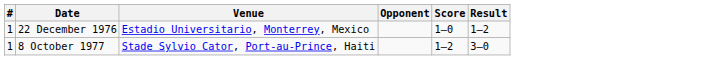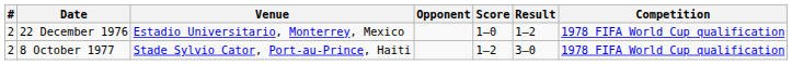 <table class="wikitable">
 <tr>
 <th>#</th>
 <th>Date</th>
 <th>Venue</th>
 <th>Opponent</th>
 <th>Score</th>
 <th>Result</th>
+<th>Competition</th>
 </tr>
 <tr>
-<td>1</td>
+<td>2</td>
 <td>22 December 1976</td>
 <td><a href='#'>Estadio Universitario</a>, <a href='#'>Monterrey</a>, Mexico</td>
 <td></td>
 <td>1–0</td>
 <td>1–2</td>
+<td><a href='#'>1978 FIFA World Cup qualification</a></td>
 </tr>
 <tr>
-<td>1</td>
+<td>2</td>
 <td>8 October 1977</td>
 <td><a href='#'>Stade Sylvio Cator</a>, <a href='#'>Port-au-Prince</a>, Haiti</td>
 <td></td>
 <td>1–2</td>
 <td>3–0</td>
+<td><a href='#'>1978 FIFA World Cup qualification</a></td>
 </tr>
 </table>
